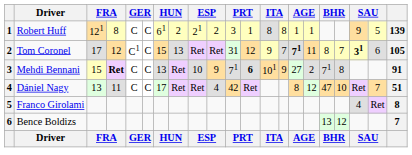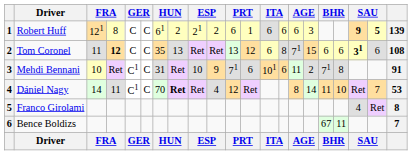 <table class="wikitable" style="font-size:85%; text-align:center">
 <tr>
 <th></th>
 <th>Driver</th>
 <th colspan=2><a href='#'>FRA</a><br></th>
 <th colspan=2><a href='#'>GER</a><br></th>
 <th colspan=2><a href='#'>HUN</a><br></th>
 <th colspan=2><a href='#'>ESP</a><br></th>
 <th colspan=2><a href='#'>PRT</a><br></th>
 <th colspan=2><a href='#'>ITA</a><br></th>
 <th colspan=2><a href='#'>AGE</a><br></th>
 <th colspan=2><a href='#'>BHR</a><br></th>
 <th colspan=2><a href='#'>SAU</a><br></th>
 <th></th>
 </tr>
 <tr>
 <th>1</th>
 <td align="left"> <a href='#'>Robert Huff</a></td>
 <td style="background:#ffdf9f;">12<sup>1</sup></td>
 <td style="background:#ffffbf;">8</td>
 <td style="background:#ffffff;">C</td>
 <td style="background:#ffffff;">C</td>
 <td style="background:#ffffbf;">6<sup>1</sup></td>
 <td style="background:#ffffbf;">2</td>
 <td style="background:#ffffbf;">2<sup>1</sup></td>
 <td style="background:#ffffbf;">2</td>
+<td style="background:#ffffbf;">6</td>
+<td style="background:#ffffbf;">1</td>
+<td style="background:#dfdfdf;">6</td>
+<td style="background:#ffffbf;">6</td>
+<td style="background:#ffffbf;">6</td>
 <td style="background:#ffffbf;">3</td>
-<td style="background:#ffffbf;">1</td>
-<td style="background:#dfdfdf;">8</td>
-<td style="background:#ffffbf;">8</td>
-<td style="background:#ffffbf;">1</td>
-<td style="background:#ffffbf;">1</td>
 <td></td>
 <td></td>
-<td style="background:#ffdf9f;">9</td>
-<td style="background:#ffffbf;">5</td>
+<td style="background:#ffdf9f;"><strong>9</strong></td>
+<td style="background:#ffffbf;"><strong>5</strong></td>
 <th>139</th>
 </tr>
 <tr>
 <th>2</th>
 <td align="left"> <a href='#'>Tom Coronel</a></td>
-<td style="background:#dfdfdf;">17</td>
-<td style="background:#ffdf9f;">12</td>
-<td style="background:#ffffff;">C<sup>1</sup></td>
+<td style="background:#dfdfdf;">11</td>
+<td style="background:#ffdf9f;"><strong>12</strong></td>
 <td style="background:#ffffff;">C</td>
-<td style="background:#ffdf9f;">15</td>
+<td style="background:#ffffff;">C</td>
+<td style="background:#ffdf9f;">35</td>
 <td style="background:#dfdfdf;">13</td>
 <td style="background:#efcfff;">Ret</td>
 <td style="background:#efcfff;">Ret</td>
-<td style="background:#dfffdf;">31</td>
+<td style="background:#dfffdf;">13</td>
 <td style="background:#ffdf9f;">12</td>
-<td style="background:#ffffbf;">9</td>
-<td style="background:#dfdfdf;">7</td>
-<td style="background:#dfdfdf;"><strong>7<sup>1</sup></strong></td>
-<td style="background:#ffdf9f;">11</td>
-<td style="background:#ffffbf;">8</td>
-<td style="background:#ffffbf;">7</td>
+<td style="background:#ffffbf;">6</td>
+<td style="background:#dfdfdf;">8</td>
+<td style="background:#dfdfdf;">7<sup>1</sup></td>
+<td style="background:#ffdf9f;">15</td>
+<td style="background:#ffffbf;">6</td>
+<td style="background:#ffffbf;">6</td>
 <td style="background:#ffffbf;"><strong>3<sup>1</sup></strong></td>
 <td style="background:#dfdfdf;">6</td>
-<th>105</th>
+<th>108</th>
 </tr>
 <tr>
 <th>3</th>
 <td align="left"> <a href='#'>Mehdi Bennani</a></td>
-<td style="background:#ffffbf;">15</td>
-<td style="background:#efcfff;"><strong>Ret</strong></td>
+<td style="background:#ffffbf;">10</td>
+<td style="background:#efcfff;">Ret</td>
+<td style="background:#ffffff;">C<sup>1</sup></td>
 <td style="background:#ffffff;">C</td>
-<td style="background:#ffffff;">C</td>
-<td style="background:#dfdfdf;">13</td>
+<td style="background:#dfdfdf;">31</td>
 <td style="background:#efcfff;">Ret</td>
 <td style="background:#dfdfdf;">10</td>
 <td style="background:#ffdf9f;">9</td>
 <td style="background:#dfdfdf;">7<sup>1</sup></td>
-<td style="background:#dfdfdf;"><strong>6</strong></td>
+<td style="background:#dfdfdf;">6</td>
 <td style="background:#ffdf9f;">10<sup>1</sup></td>
-<td style="background:#ffdf9f;">9</td>
-<td style="background:#dfffdf;">27</td>
+<td style="background:#ffdf9f;">6</td>
+<td style="background:#dfffdf;">11</td>
 <td style="background:#dfdfdf;">2</td>
 <td style="background:#dfdfdf;">7<sup>1</sup></td>
 <td style="background:#dfdfdf;">8</td>
 <td></td>
 <td></td>
 <th>91</th>
 </tr>
 <tr>
 <th>4</th>
 <td align="left"> <a href='#'>Dániel Nagy</a></td>
-<td style="background:#dfffdf;">13</td>
+<td style="background:#dfffdf;">14</td>
 <td style="background:#dfdfdf;">11</td>
+<td style="background:#ffffff;">C<sup>1</sup></td>
 <td style="background:#ffffff;">C</td>
-<td style="background:#ffffff;">C</td>
-<td style="background:#dfffdf;">17</td>
-<td style="background:#efcfff;">Ret</td>
+<td style="background:#dfffdf;">70</td>
+<td style="background:#efcfff;"><strong>Ret</strong></td>
 <td style="background:#efcfff;">Ret</td>
 <td style="background:#dfdfdf;">4</td>
-<td style="background:#ffdf9f;">42</td>
+<td style="background:#ffdf9f;">12</td>
 <td style="background:#efcfff;">Ret</td>
 <td></td>
 <td></td>
 <td style="background:#ffdf9f;">8</td>
-<td style="background:#dfffdf;">12</td>
-<td style="background:#ffdf9f;">47</td>
+<td style="background:#dfffdf;">14</td>
+<td style="background:#ffdf9f;">11</td>
 <td style="background:#ffdf9f;">10</td>
 <td style="background:#efcfff;">Ret</td>
 <td style="background:#ffdf9f;">7</td>
-<th>51</th>
+<th>53</th>
 </tr>
 <tr>
 <th>5</th>
 <td align="left"> <a href='#'>Franco Girolami</a></td>
 <td></td>
 <td></td>
 <td></td>
 <td></td>
 <td></td>
 <td></td>
 <td></td>
 <td></td>
 <td></td>
 <td></td>
 <td></td>
 <td></td>
 <td></td>
 <td></td>
 <td></td>
 <td></td>
 <td style="background:#dfdfdf;">4</td>
 <td style="background:#efcfff;">Ret</td>
 <th>8</th>
 </tr>
 <tr>
 <th>6</th>
 <td align="left"> Bence Boldizs</td>
 <td></td>
 <td></td>
 <td></td>
 <td></td>
 <td></td>
 <td></td>
 <td></td>
 <td></td>
 <td></td>
 <td></td>
 <td></td>
 <td></td>
 <td></td>
 <td></td>
-<td style="background:#dfffdf;">13</td>
-<td style="background:#dfffdf;">12</td>
+<td style="background:#dfffdf;">67</td>
+<td style="background:#dfffdf;">11</td>
 <td></td>
 <td></td>
 <th>7</th>
 </tr>
 <tr>
 <th></th>
 <th>Driver</th>
 <th colspan=2><a href='#'>FRA</a><br></th>
 <th colspan=2><a href='#'>GER</a><br></th>
 <th colspan=2><a href='#'>HUN</a><br></th>
 <th colspan=2><a href='#'>ESP</a><br></th>
 <th colspan=2><a href='#'>PRT</a><br></th>
 <th colspan=2><a href='#'>ITA</a><br></th>
 <th colspan=2><a href='#'>AGE</a><br></th>
 <th colspan=2><a href='#'>BHR</a><br></th>
 <th colspan=2><a href='#'>SAU</a><br></th>
 <th></th>
 </tr>
 </table>
